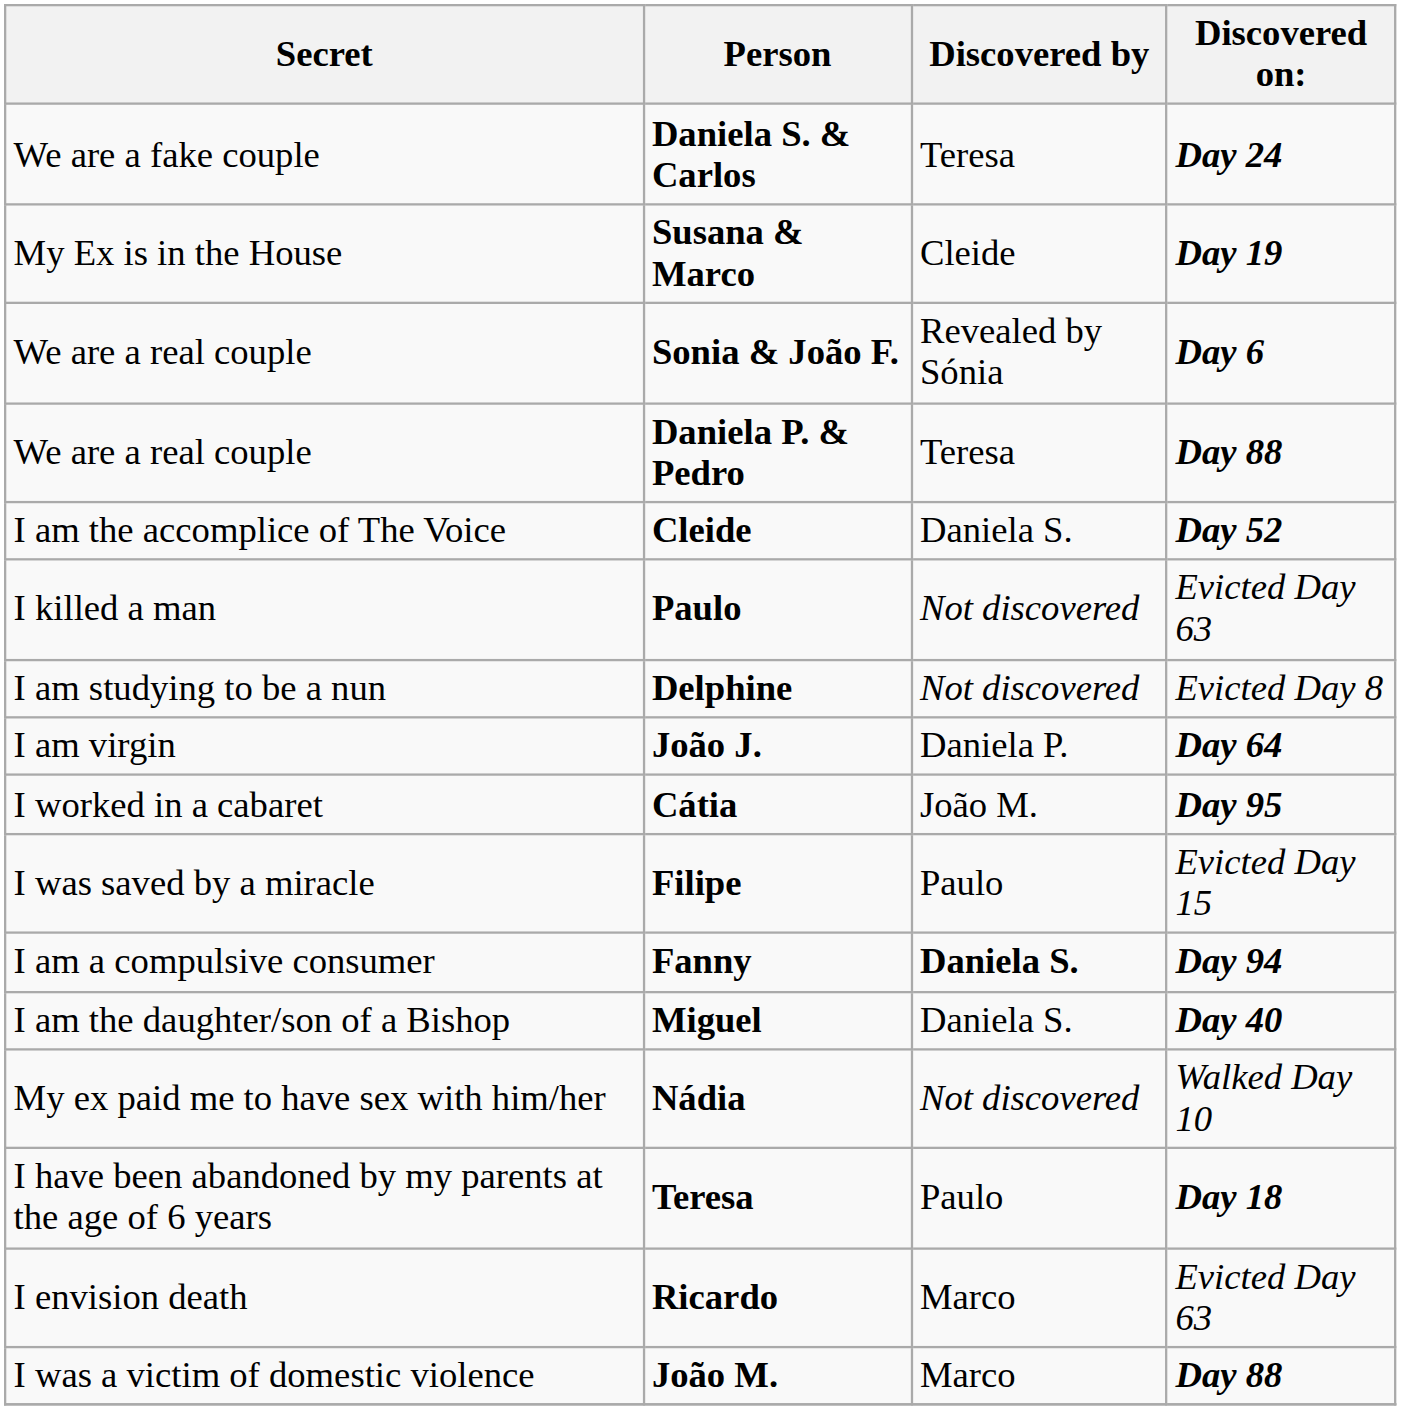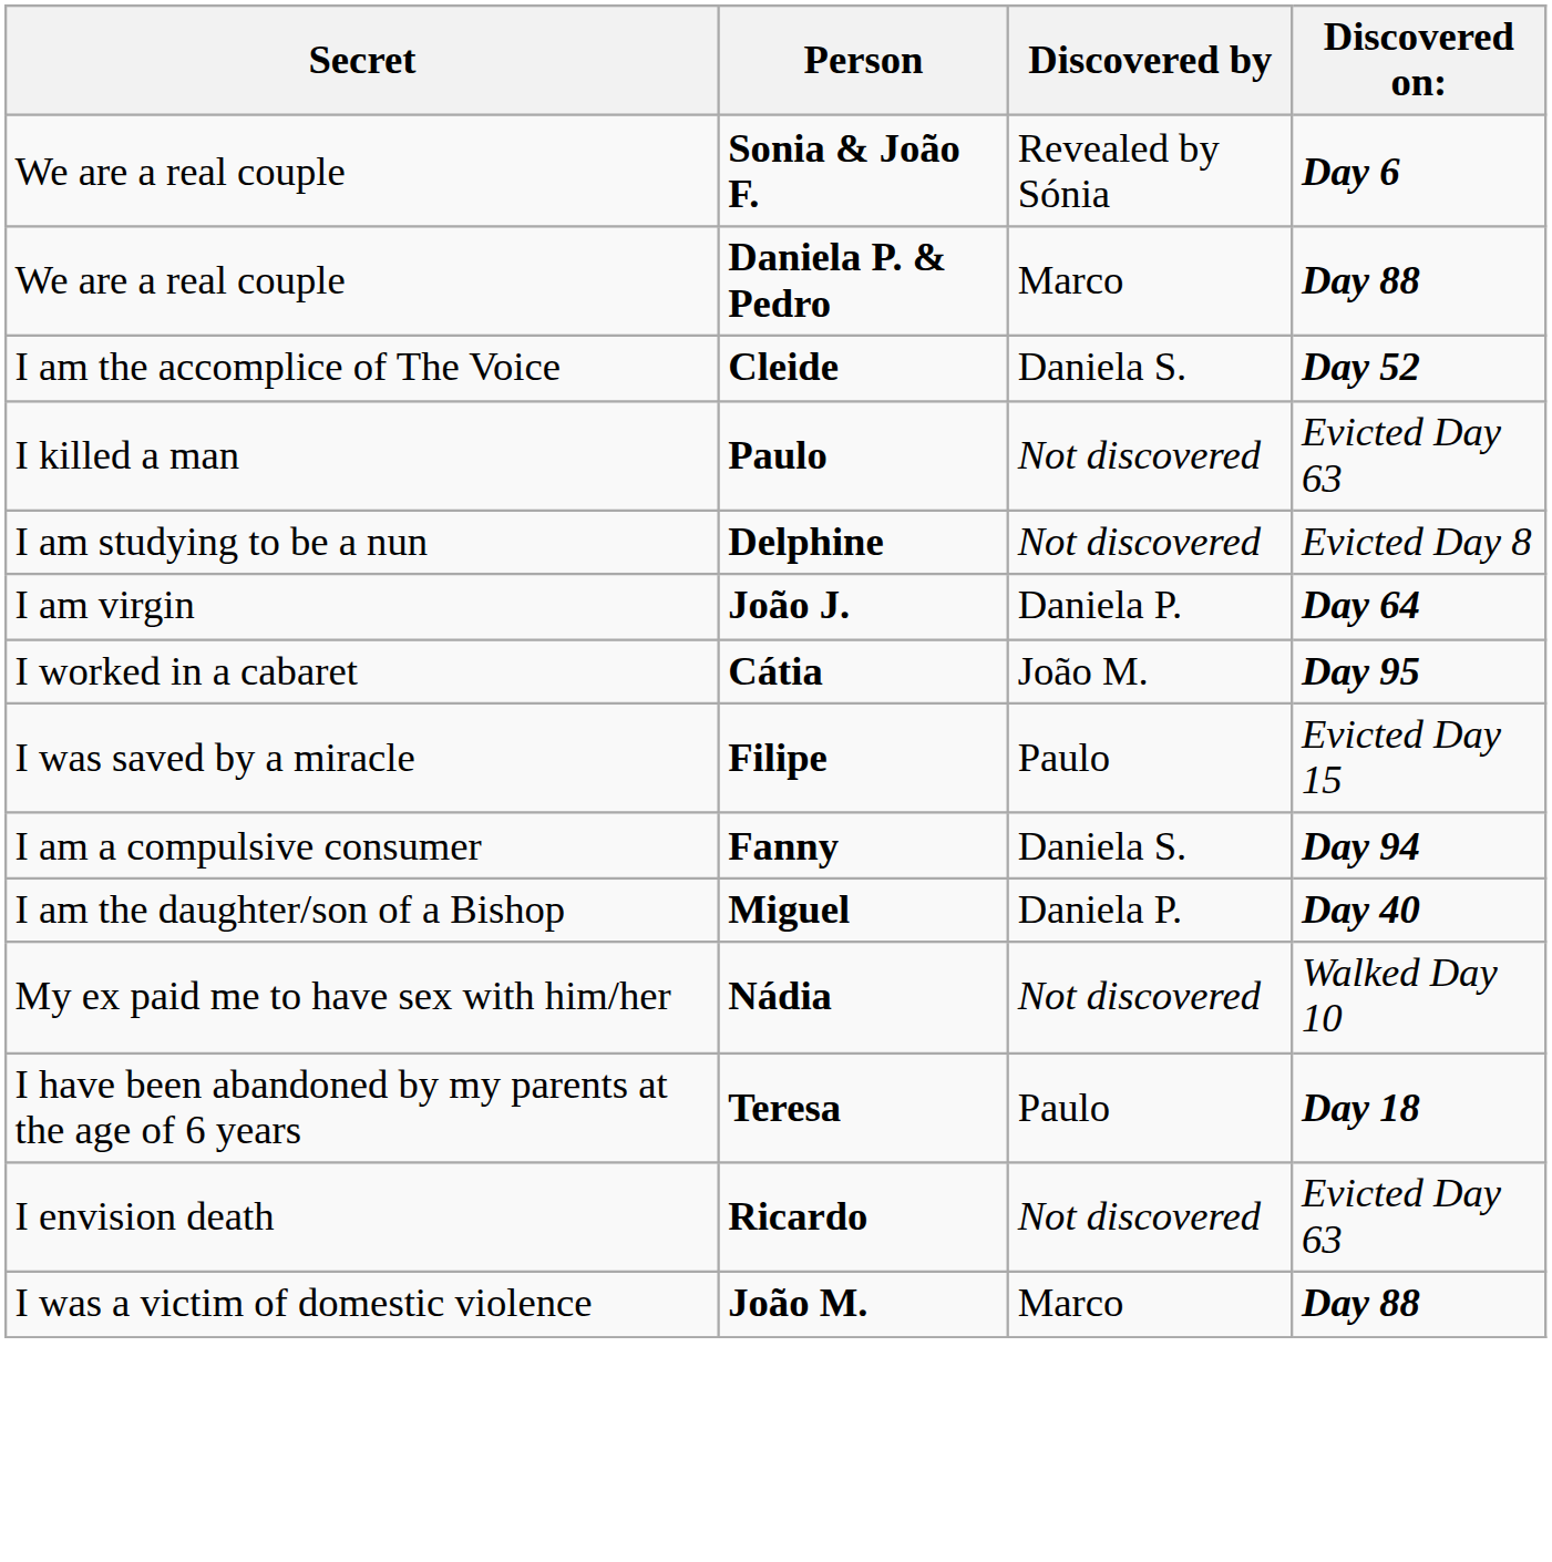 <table class="wikitable">
 <tr>
 <th>Secret</th>
 <th>Person</th>
 <th>Discovered by</th>
 <th>Discovered on:</th>
-</tr>
-<tr>
-<td>We are a fake couple</td>
-<td><strong>Daniela S. & Carlos</strong></td>
-<td>Teresa</td>
-<td><strong><em>Day 24</em></strong></td>
-</tr>
-<tr>
-<td>My Ex is in the House</td>
-<td><strong>Susana & Marco</strong></td>
-<td>Cleide</td>
-<td><strong><em>Day 19</em></strong></td>
 </tr>
 <tr>
 <td>We are a real couple</td>
 <td><strong>Sonia & João F.</strong></td>
 <td>Revealed by Sónia</td>
 <td><strong><em>Day 6</em></strong></td>
 </tr>
 <tr>
 <td>We are a real couple</td>
 <td><strong>Daniela P. & Pedro</strong></td>
-<td>Teresa</td>
+<td>Marco</td>
 <td><strong><em>Day 88</em></strong></td>
 </tr>
 <tr>
 <td>I am the accomplice of The Voice</td>
 <td><strong>Cleide</strong></td>
 <td>Daniela S.</td>
 <td><strong><em>Day 52</em></strong></td>
 </tr>
 <tr>
 <td>I killed a man</td>
 <td><strong>Paulo</strong></td>
 <td><em>Not discovered</em></td>
 <td><em>Evicted Day 63</em></td>
 </tr>
 <tr>
 <td>I am studying to be a nun</td>
 <td><strong>Delphine</strong></td>
 <td><em>Not discovered</em></td>
 <td><em>Evicted Day 8</em></td>
 </tr>
 <tr>
 <td>I am virgin</td>
 <td><strong>João J.</strong></td>
 <td>Daniela P.</td>
 <td><strong><em>Day 64</em></strong></td>
 </tr>
 <tr>
 <td>I worked in a cabaret</td>
 <td><strong>Cátia</strong></td>
 <td>João M.</td>
 <td><strong><em>Day 95</em></strong></td>
 </tr>
 <tr>
 <td>I was saved by a miracle</td>
 <td><strong>Filipe</strong></td>
 <td>Paulo</td>
 <td><em>Evicted Day 15</em></td>
 </tr>
 <tr>
 <td>I am a compulsive consumer</td>
 <td><strong>Fanny</strong></td>
-<td><strong>Daniela S.</strong></td>
+<td>Daniela S.</td>
 <td><strong><em>Day 94</em></strong></td>
 </tr>
 <tr>
 <td>I am the daughter/son of a Bishop</td>
 <td><strong>Miguel</strong></td>
-<td>Daniela S.</td>
+<td>Daniela P.</td>
 <td><strong><em>Day 40</em></strong></td>
 </tr>
 <tr>
 <td>My ex paid me to have sex with him/her</td>
 <td><strong>Nádia</strong></td>
 <td><em>Not discovered</em></td>
 <td><em>Walked Day 10</em></td>
 </tr>
 <tr>
 <td>I have been abandoned by my parents at the age of 6 years</td>
 <td><strong>Teresa</strong></td>
 <td>Paulo</td>
 <td><strong><em>Day 18</em></strong></td>
 </tr>
 <tr>
 <td>I envision death</td>
 <td><strong>Ricardo</strong></td>
-<td>Marco</td>
+<td><em>Not discovered</em></td>
 <td><em>Evicted Day 63</em></td>
 </tr>
 <tr>
 <td>I was a victim of domestic violence</td>
 <td><strong>João M.</strong></td>
 <td>Marco</td>
 <td><strong><em>Day 88</em></strong></td>
 </tr>
 <tr>
 </tr>
 </table>
